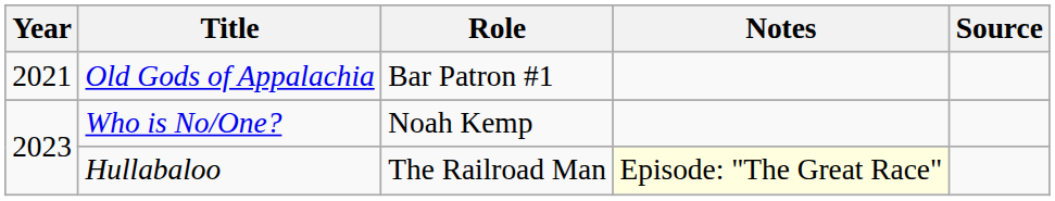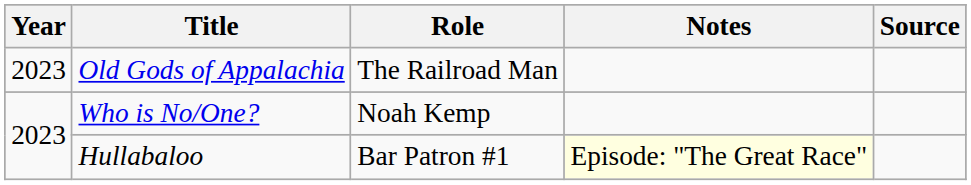 <table class="wikitable sortable plainrowheaders">
 <tr>
 <th>Year</th>
 <th>Title</th>
 <th>Role</th>
 <th class="unsortable">Notes</th>
 <th class="unsortable">Source</th>
 </tr>
 <tr>
-<td>2021</td>
+<td>2023</td>
 <td><em><a href='#'>Old Gods of Appalachia</a></em></td>
-<td>Bar Patron #1</td>
+<td>The Railroad Man</td>
 <td></td>
 <td></td>
 </tr>
 <tr>
 <td rowspan="2">2023</td>
 <td><a href='#'><em>Who is No/One?</em></a></td>
 <td>Noah Kemp</td>
 <td></td>
 <td></td>
 </tr>
 <tr>
 <td><em>Hullabaloo</em></td>
-<td>The Railroad Man</td>
+<td>Bar Patron #1</td>
 <td style="background: lightyellow;">Episode: "The Great Race"</td>
 <td></td>
 </tr>
 </table>
